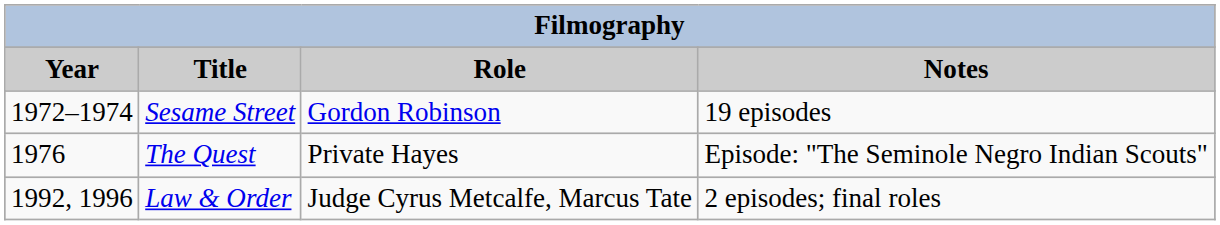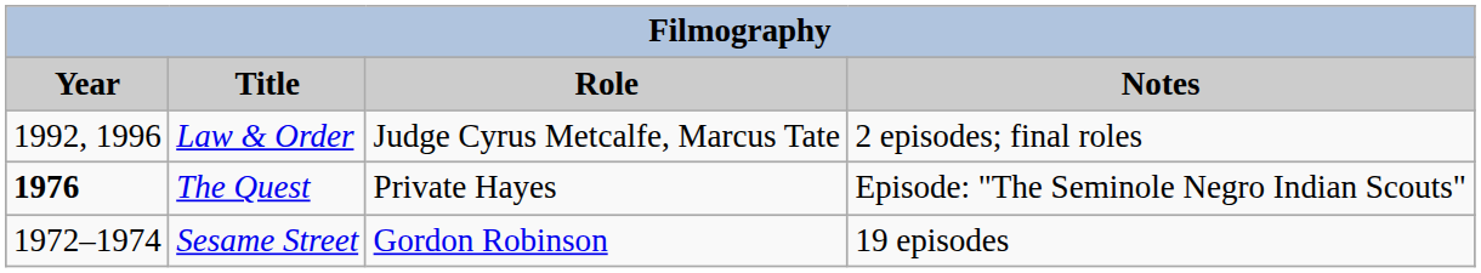 <table class="wikitable">
 <tr style="text-align:center;">
 <th colspan=4 style="background:#B0C4DE;">Filmography</th>
 </tr>
 <tr style="text-align:center;">
 <th style="background:#ccc;">Year</th>
 <th style="background:#ccc;">Title</th>
 <th style="background:#ccc;">Role</th>
 <th style="background:#ccc;">Notes</th>
 </tr>
 <tr>
+<td>1992, 1996</td>
+<td><em><a href='#'>Law & Order</a></em></td>
+<td>Judge Cyrus Metcalfe, Marcus Tate</td>
+<td>2 episodes; final roles</td>
+</tr>
+<tr>
+<td><strong>1976</strong></td>
+<td><em><a href='#'>The Quest</a></em></td>
+<td>Private Hayes</td>
+<td>Episode: "The Seminole Negro Indian Scouts"</td>
+</tr>
+<tr>
 <td>1972–1974</td>
 <td><em><a href='#'>Sesame Street</a></em></td>
 <td><a href='#'>Gordon Robinson</a></td>
 <td>19 episodes</td>
 </tr>
-<tr>
-<td>1976</td>
-<td><em><a href='#'>The Quest</a></em></td>
-<td>Private Hayes</td>
-<td>Episode: "The Seminole Negro Indian Scouts"</td>
-</tr>
-<tr>
-<td>1992, 1996</td>
-<td><em><a href='#'>Law & Order</a></em></td>
-<td>Judge Cyrus Metcalfe, Marcus Tate</td>
-<td>2 episodes; final roles</td>
-</tr>
 </table>
